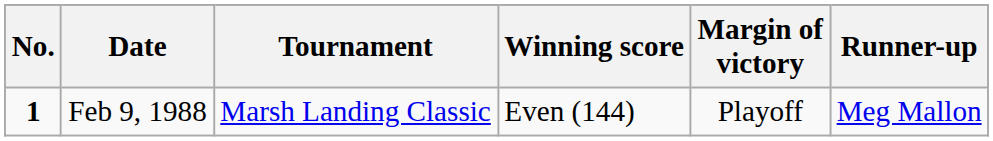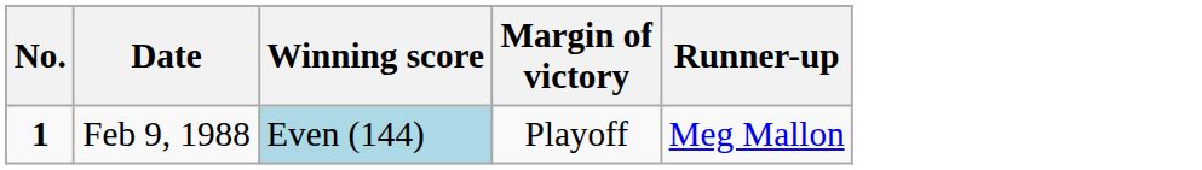 <table class="wikitable" style="font-size:95%;">
 <tr>
 <th>No.</th>
 <th>Date</th>
-<th>Tournament</th>
 <th>Winning score</th>
 <th>Margin of<br>victory</th>
 <th>Runner-up</th>
 </tr>
 <tr>
 <td align=center><strong>1</strong></td>
 <td>Feb 9, 1988</td>
-<td><a href='#'>Marsh Landing Classic</a></td>
-<td>Even (144)</td>
+<td style="background: lightblue;">Even (144)</td>
 <td align=center>Playoff</td>
 <td> <a href='#'>Meg Mallon</a></td>
 </tr>
 </table>
